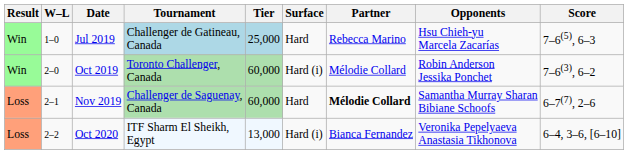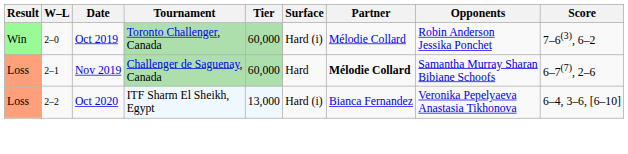 <table class="sortable wikitable nowrap">
 <tr>
 <th>Result</th>
 <th class=unsortable>W–L</th>
 <th>Date</th>
 <th>Tournament</th>
 <th>Tier</th>
 <th>Surface</th>
 <th>Partner</th>
 <th>Opponents</th>
 <th class=unsortable>Score</th>
-</tr>
-<tr>
-<td style="background:#98fb98;">Win</td>
-<td><small>1–0</small></td>
-<td><a href='#'>Jul 2019</a></td>
-<td style="background:lightblue;">Challenger de Gatineau, <br>Canada</td>
-<td style="background:lightblue;">25,000</td>
-<td>Hard</td>
-<td> <a href='#'>Rebecca Marino</a></td>
-<td> <a href='#'>Hsu Chieh-yu</a> <br>  <a href='#'>Marcela Zacarías</a></td>
-<td>7–6<sup>(5)</sup>, 6–3</td>
 </tr>
 <tr>
 <td style="background:#98FB98">Win</td>
 <td><small>2–0</small></td>
 <td><a href='#'>Oct 2019</a></td>
 <td style="background:#addfad;"><a href='#'>Toronto Challenger</a>, <br>Canada</td>
 <td style="background:#addfad;">60,000</td>
 <td>Hard (i)</td>
 <td> <a href='#'>Mélodie Collard</a></td>
 <td> <a href='#'>Robin Anderson</a> <br>  <a href='#'>Jessika Ponchet</a></td>
 <td>7–6<sup>(3)</sup>, 6–2</td>
 </tr>
 <tr>
 <td style="background:#ffa07a;">Loss</td>
 <td><small>2–1</small></td>
 <td><a href='#'>Nov 2019</a></td>
 <td style="background:#addfad;"><a href='#'>Challenger de Saguenay</a>, <br>Canada</td>
 <td style="background:#addfad;">60,000</td>
 <td>Hard</td>
 <td><strong> Mélodie Collard</strong></td>
 <td> <a href='#'>Samantha Murray Sharan</a> <br>  <a href='#'>Bibiane Schoofs</a></td>
 <td>6–7<sup>(7)</sup>, 2–6</td>
 </tr>
 <tr>
 <td style="background:#ffa07a;">Loss</td>
 <td><small>2–2</small></td>
 <td><a href='#'>Oct 2020</a></td>
 <td style="background:#f0f8ff;">ITF Sharm El Sheikh, <br>Egypt</td>
 <td style="background:#f0f8ff;">13,000</td>
 <td>Hard (i)</td>
 <td> <a href='#'>Bianca Fernandez</a></td>
 <td> <a href='#'>Veronika Pepelyaeva</a> <br>  <a href='#'>Anastasia Tikhonova</a></td>
 <td>6–4, 3–6, [6–10]</td>
 </tr>
 </table>
